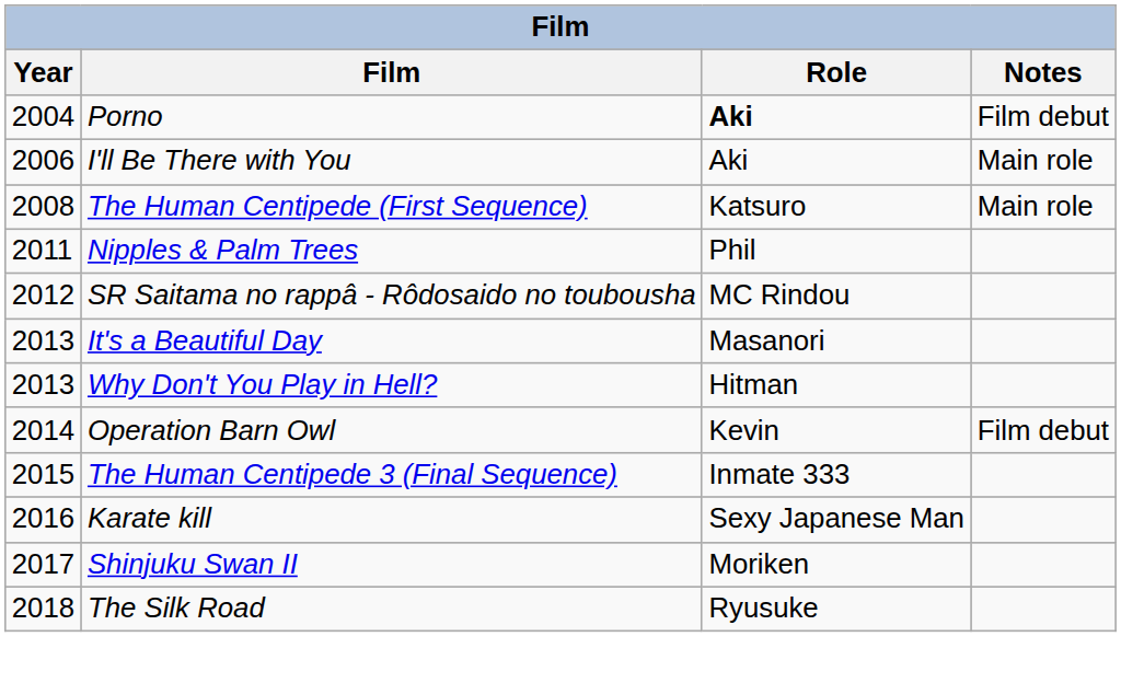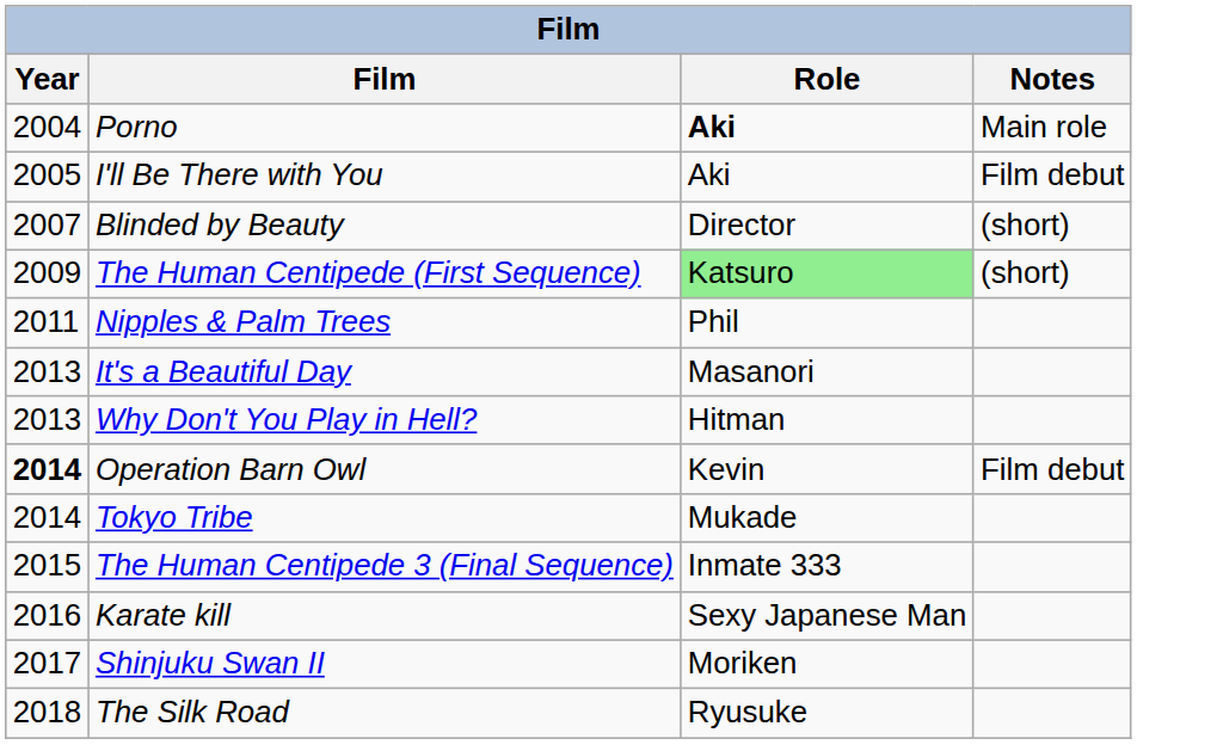 <table class="wikitable">
 <tr>
 <th colspan="4" style="background: LightSteelBlue;">Film</th>
 </tr>
 <tr>
 <th>Year</th>
 <th>Film</th>
 <th>Role</th>
 <th>Notes</th>
 </tr>
 <tr>
 <td>2004</td>
 <td><em>Porno</em></td>
 <td><strong>Aki</strong></td>
+<td>Main role</td>
+</tr>
+<tr>
+<td>2005</td>
+<td><em>I'll Be There with You</em></td>
+<td>Aki</td>
 <td>Film debut</td>
 </tr>
 <tr>
-<td>2006</td>
-<td><em>I'll Be There with You</em></td>
-<td>Aki</td>
-<td>Main role</td>
+<td>2007</td>
+<td><em>Blinded by Beauty</em></td>
+<td>Director</td>
+<td>(short)</td>
 </tr>
 <tr>
-<td>2008</td>
+<td>2009</td>
 <td><em><a href='#'>The Human Centipede (First Sequence)</a></em></td>
-<td>Katsuro</td>
-<td>Main role</td>
+<td style="background: lightgreen;">Katsuro</td>
+<td>(short)</td>
 </tr>
 <tr>
 <td>2011</td>
 <td><em><a href='#'>Nipples & Palm Trees</a></em></td>
 <td>Phil</td>
-<td></td>
-</tr>
-<tr>
-<td>2012</td>
-<td><em>SR Saitama no rappâ - Rôdosaido no toubousha</em></td>
-<td>MC Rindou</td>
 <td></td>
 </tr>
 <tr>
 <td>2013</td>
 <td><em><a href='#'>It's a Beautiful Day</a></em></td>
 <td>Masanori</td>
 <td></td>
 </tr>
 <tr>
 <td>2013</td>
 <td><em><a href='#'>Why Don't You Play in Hell?</a></em></td>
 <td>Hitman</td>
 <td></td>
 </tr>
 <tr>
-<td>2014</td>
+<td><strong>2014</strong></td>
 <td><em>Operation Barn Owl</em></td>
 <td>Kevin</td>
 <td>Film debut</td>
+</tr>
+<tr>
+<td>2014</td>
+<td><em><a href='#'>Tokyo Tribe</a></em></td>
+<td>Mukade</td>
+<td></td>
 </tr>
 <tr>
 <td>2015</td>
 <td><em><a href='#'>The Human Centipede 3 (Final Sequence)</a></em></td>
 <td>Inmate 333</td>
 <td></td>
 </tr>
 <tr>
 <td>2016</td>
 <td><em>Karate kill</em></td>
 <td>Sexy Japanese Man</td>
 <td></td>
 </tr>
 <tr>
 <td>2017</td>
 <td><em><a href='#'>Shinjuku Swan II</a></em></td>
 <td>Moriken</td>
 <td></td>
 </tr>
 <tr>
 <td>2018</td>
 <td><em>The Silk Road</em></td>
 <td>Ryusuke</td>
 <td></td>
 </tr>
 </table>
